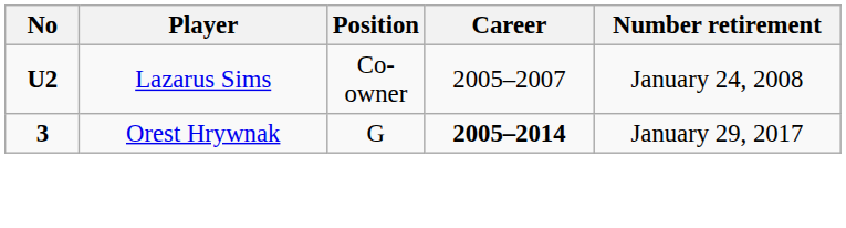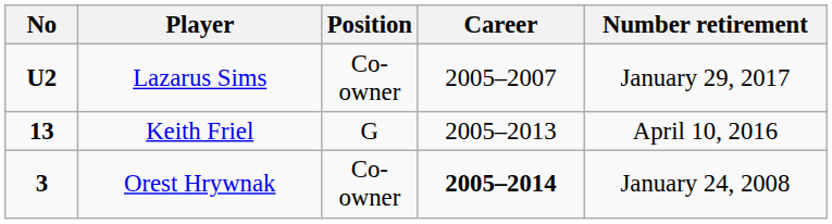 <table class="wikitable sortable" style="text-align:center">
 <tr>
 <th style="width:40px;">No</th>
 <th style="width:150px;">Player</th>
 <th style="width:40px;" class="unsortable">Position</th>
 <th style="width:100px;">Career</th>
 <th style="width:150px;">Number retirement</th>
 </tr>
 <tr>
 <td><strong>U2</strong></td>
 <td data-sort-value="Sims, Lazarus"><a href='#'>Lazarus Sims</a></td>
 <td>Co-owner</td>
 <td>2005–2007</td>
-<td data-sort-value="2008-01-24">January 24, 2008</td>
+<td data-sort-value="2017-1-29">January 29, 2017</td>
+</tr>
+<tr>
+<td><strong>13</strong></td>
+<td data-sort-value="Friel, Keith"><a href='#'>Keith Friel</a></td>
+<td>G</td>
+<td>2005–2013</td>
+<td data-sort-value="2016-4-10">April 10, 2016</td>
 </tr>
 <tr>
 <td><strong>3</strong></td>
 <td data-sort-value="Hrynank, Orest"><a href='#'>Orest Hrywnak</a></td>
-<td>G</td>
+<td>Co-owner</td>
 <td><strong>2005–2014</strong></td>
-<td data-sort-value="2017-1-29">January 29, 2017</td>
+<td data-sort-value="2008-01-24">January 24, 2008</td>
 </tr>
 </table>
